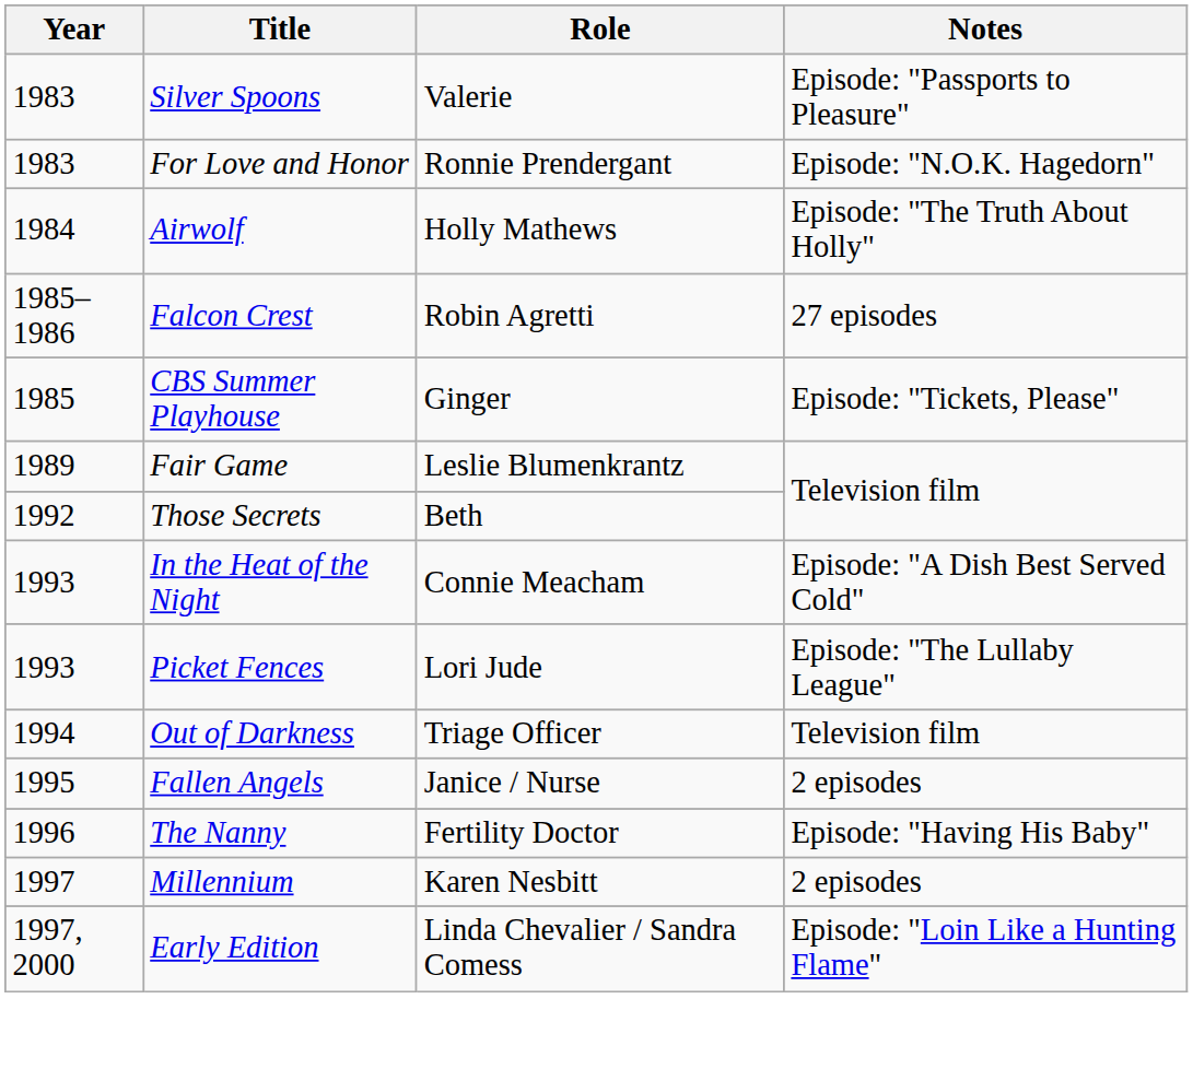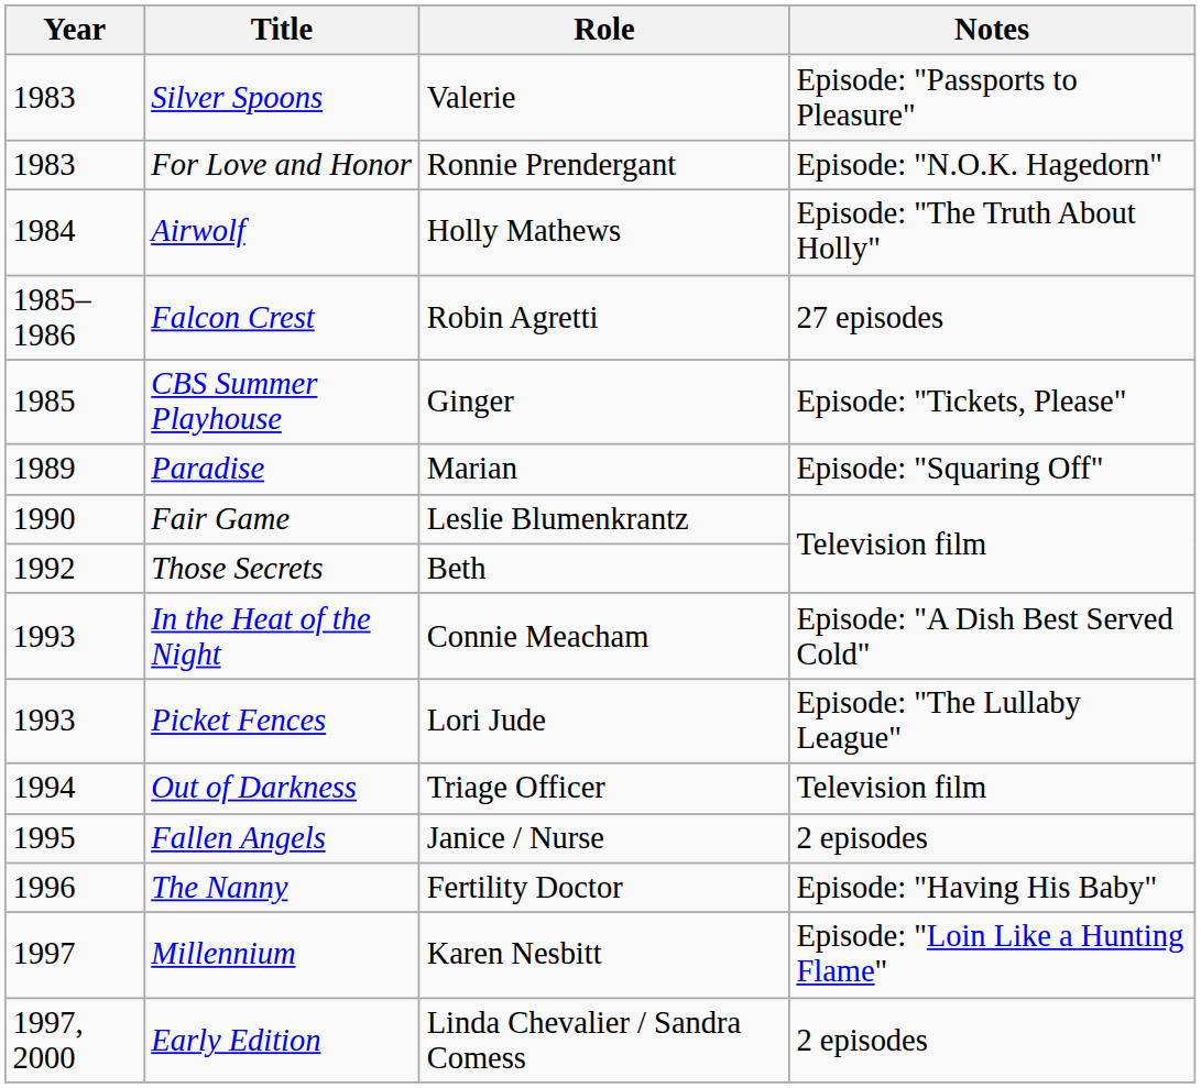 <table class="wikitable sortable">
 <tr>
 <th>Year</th>
 <th>Title</th>
 <th>Role</th>
 <th>Notes</th>
 </tr>
 <tr>
 <td>1983</td>
 <td><em><a href='#'>Silver Spoons</a></em></td>
 <td>Valerie</td>
 <td>Episode: "Passports to Pleasure"</td>
 </tr>
 <tr>
 <td>1983</td>
 <td><em>For Love and Honor</em></td>
 <td>Ronnie Prendergant</td>
 <td>Episode: "N.O.K. Hagedorn"</td>
 </tr>
 <tr>
 <td>1984</td>
 <td><em><a href='#'>Airwolf</a></em></td>
 <td>Holly Mathews</td>
 <td>Episode: "The Truth About Holly"</td>
 </tr>
 <tr>
 <td>1985–1986</td>
 <td><em><a href='#'>Falcon Crest</a></em></td>
 <td>Robin Agretti</td>
 <td>27 episodes</td>
 </tr>
 <tr>
 <td>1985</td>
 <td><em><a href='#'>CBS Summer Playhouse</a></em></td>
 <td>Ginger</td>
 <td>Episode: "Tickets, Please"</td>
 </tr>
 <tr>
 <td>1989</td>
+<td><a href='#'><em>Paradise</em></a></td>
+<td>Marian</td>
+<td>Episode: "Squaring Off"</td>
+</tr>
+<tr>
+<td>1990</td>
 <td><em>Fair Game</em></td>
 <td>Leslie Blumenkrantz</td>
 <td rowspan="2">Television film</td>
 </tr>
 <tr>
 <td>1992</td>
 <td><em>Those Secrets</em></td>
 <td>Beth</td>
 </tr>
 <tr>
 <td>1993</td>
 <td><a href='#'><em>In the Heat of the Night</em></a></td>
 <td>Connie Meacham</td>
 <td>Episode: "A Dish Best Served Cold"</td>
 </tr>
 <tr>
 <td>1993</td>
 <td><em><a href='#'>Picket Fences</a></em></td>
 <td>Lori Jude</td>
 <td>Episode: "The Lullaby League"</td>
 </tr>
 <tr>
 <td>1994</td>
 <td><em><a href='#'>Out of Darkness</a></em></td>
 <td>Triage Officer</td>
 <td>Television film</td>
 </tr>
 <tr>
 <td>1995</td>
 <td><a href='#'><em>Fallen Angels</em></a></td>
 <td>Janice / Nurse</td>
 <td>2 episodes</td>
 </tr>
 <tr>
 <td>1996</td>
 <td><em><a href='#'>The Nanny</a></em></td>
 <td>Fertility Doctor</td>
 <td>Episode: "Having His Baby"</td>
 </tr>
 <tr>
 <td>1997</td>
 <td><a href='#'><em>Millennium</em></a></td>
 <td>Karen Nesbitt</td>
-<td>2 episodes</td>
+<td>Episode: "<a href='#'>Loin Like a Hunting Flame</a>"</td>
 </tr>
 <tr>
 <td>1997, 2000</td>
 <td><em><a href='#'>Early Edition</a></em></td>
 <td>Linda Chevalier / Sandra Comess</td>
-<td>Episode: "<a href='#'>Loin Like a Hunting Flame</a>"</td>
+<td>2 episodes</td>
 </tr>
 </table>
